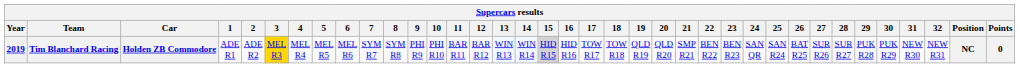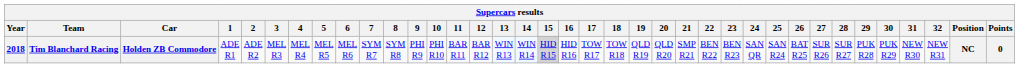 <table class="wikitable" style="text-align:center; font-size:75%">
 <tr>
 <th colspan="45"><a href='#'>Supercars</a> results</th>
 </tr>
 <tr>
 <th>Year</th>
 <th>Team</th>
 <th>Car</th>
 <th>1</th>
 <th>2</th>
 <th>3</th>
 <th>4</th>
 <th>5</th>
 <th>6</th>
 <th>7</th>
 <th>8</th>
 <th>9</th>
 <th>10</th>
 <th>11</th>
 <th>12</th>
 <th>13</th>
 <th>14</th>
 <th>15</th>
 <th>16</th>
 <th>17</th>
 <th>18</th>
 <th>19</th>
 <th>20</th>
 <th>21</th>
 <th>22</th>
 <th>23</th>
 <th>24</th>
 <th>25</th>
 <th>26</th>
 <th>27</th>
 <th>28</th>
 <th>29</th>
 <th>30</th>
 <th>31</th>
 <th>32</th>
 <th>Position</th>
 <th>Points</th>
 </tr>
 <tr>
-<th><a href='#'>2019</a></th>
+<th><a href='#'>2018</a></th>
 <th nowrap><a href='#'>Tim Blanchard Racing</a></th>
 <th nowrap><a href='#'>Holden ZB Commodore</a></th>
 <td><a href='#'>ADE<br>R1</a></td>
 <td><a href='#'>ADE<br>R2</a></td>
-<td style="background: gold;"><a href='#'>MEL<br>R3</a></td>
+<td><a href='#'>MEL<br>R3</a></td>
 <td><a href='#'>MEL<br>R4</a></td>
 <td><a href='#'>MEL<br>R5</a></td>
 <td><a href='#'>MEL<br>R6</a></td>
 <td><a href='#'>SYM<br>R7</a></td>
 <td><a href='#'>SYM<br>R8</a></td>
 <td><a href='#'>PHI<br>R9</a></td>
 <td><a href='#'>PHI<br>R10</a></td>
 <td><a href='#'>BAR<br>R11</a></td>
 <td><a href='#'>BAR<br>R12</a></td>
 <td style="background: #f1f8ff"><a href='#'>WIN<br>R13</a><br></td>
 <td style="background: #f1f8ff"><a href='#'>WIN<br>R14</a><br></td>
 <td style="background: lightgrey;"><a href='#'>HID<br>R15</a></td>
 <td><a href='#'>HID<br>R16</a></td>
 <td><a href='#'>TOW<br>R17</a></td>
 <td><a href='#'>TOW<br>R18</a></td>
 <td><a href='#'>QLD<br>R19</a></td>
 <td><a href='#'>QLD<br>R20</a></td>
 <td><a href='#'>SMP<br>R21</a></td>
 <td><a href='#'>BEN<br>R22</a></td>
 <td><a href='#'>BEN<br>R23</a></td>
 <td><a href='#'>SAN<br>QR</a></td>
 <td><a href='#'>SAN<br>R24</a></td>
 <td><a href='#'>BAT<br>R25</a></td>
 <td><a href='#'>SUR<br>R26</a></td>
 <td><a href='#'>SUR<br>R27</a><br></td>
 <td><a href='#'>PUK<br>R28</a></td>
 <td><a href='#'>PUK<br>R29</a></td>
 <td><a href='#'>NEW<br>R30</a></td>
 <td><a href='#'>NEW<br>R31</a></td>
 <th>NC</th>
 <th>0</th>
 </tr>
 </table>
